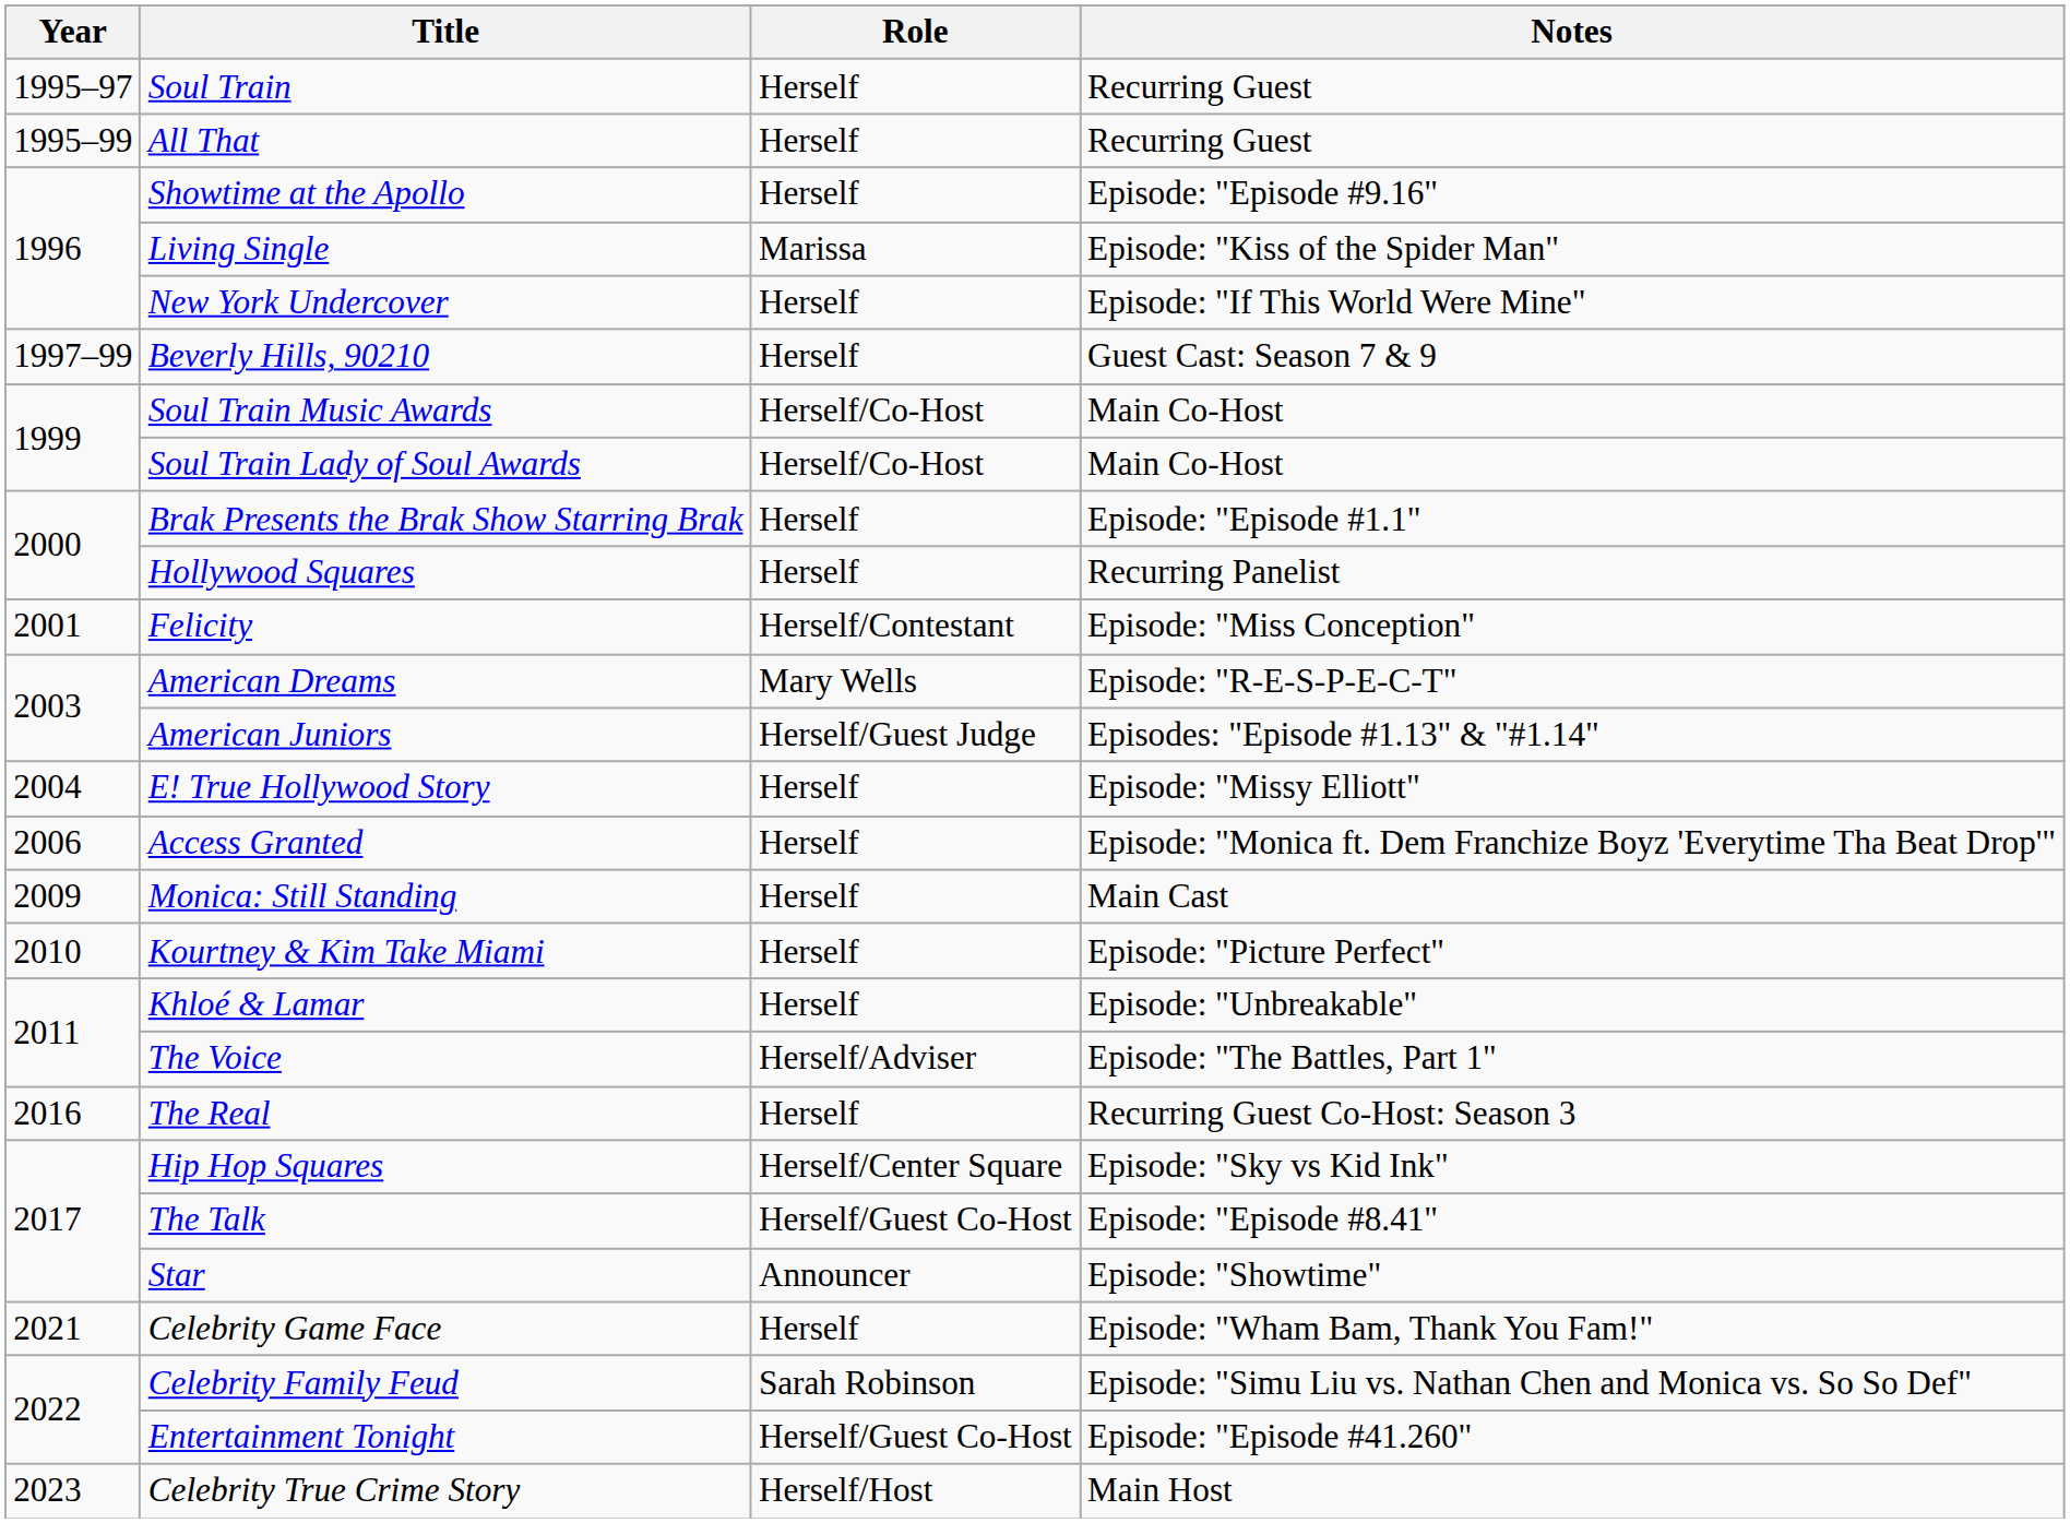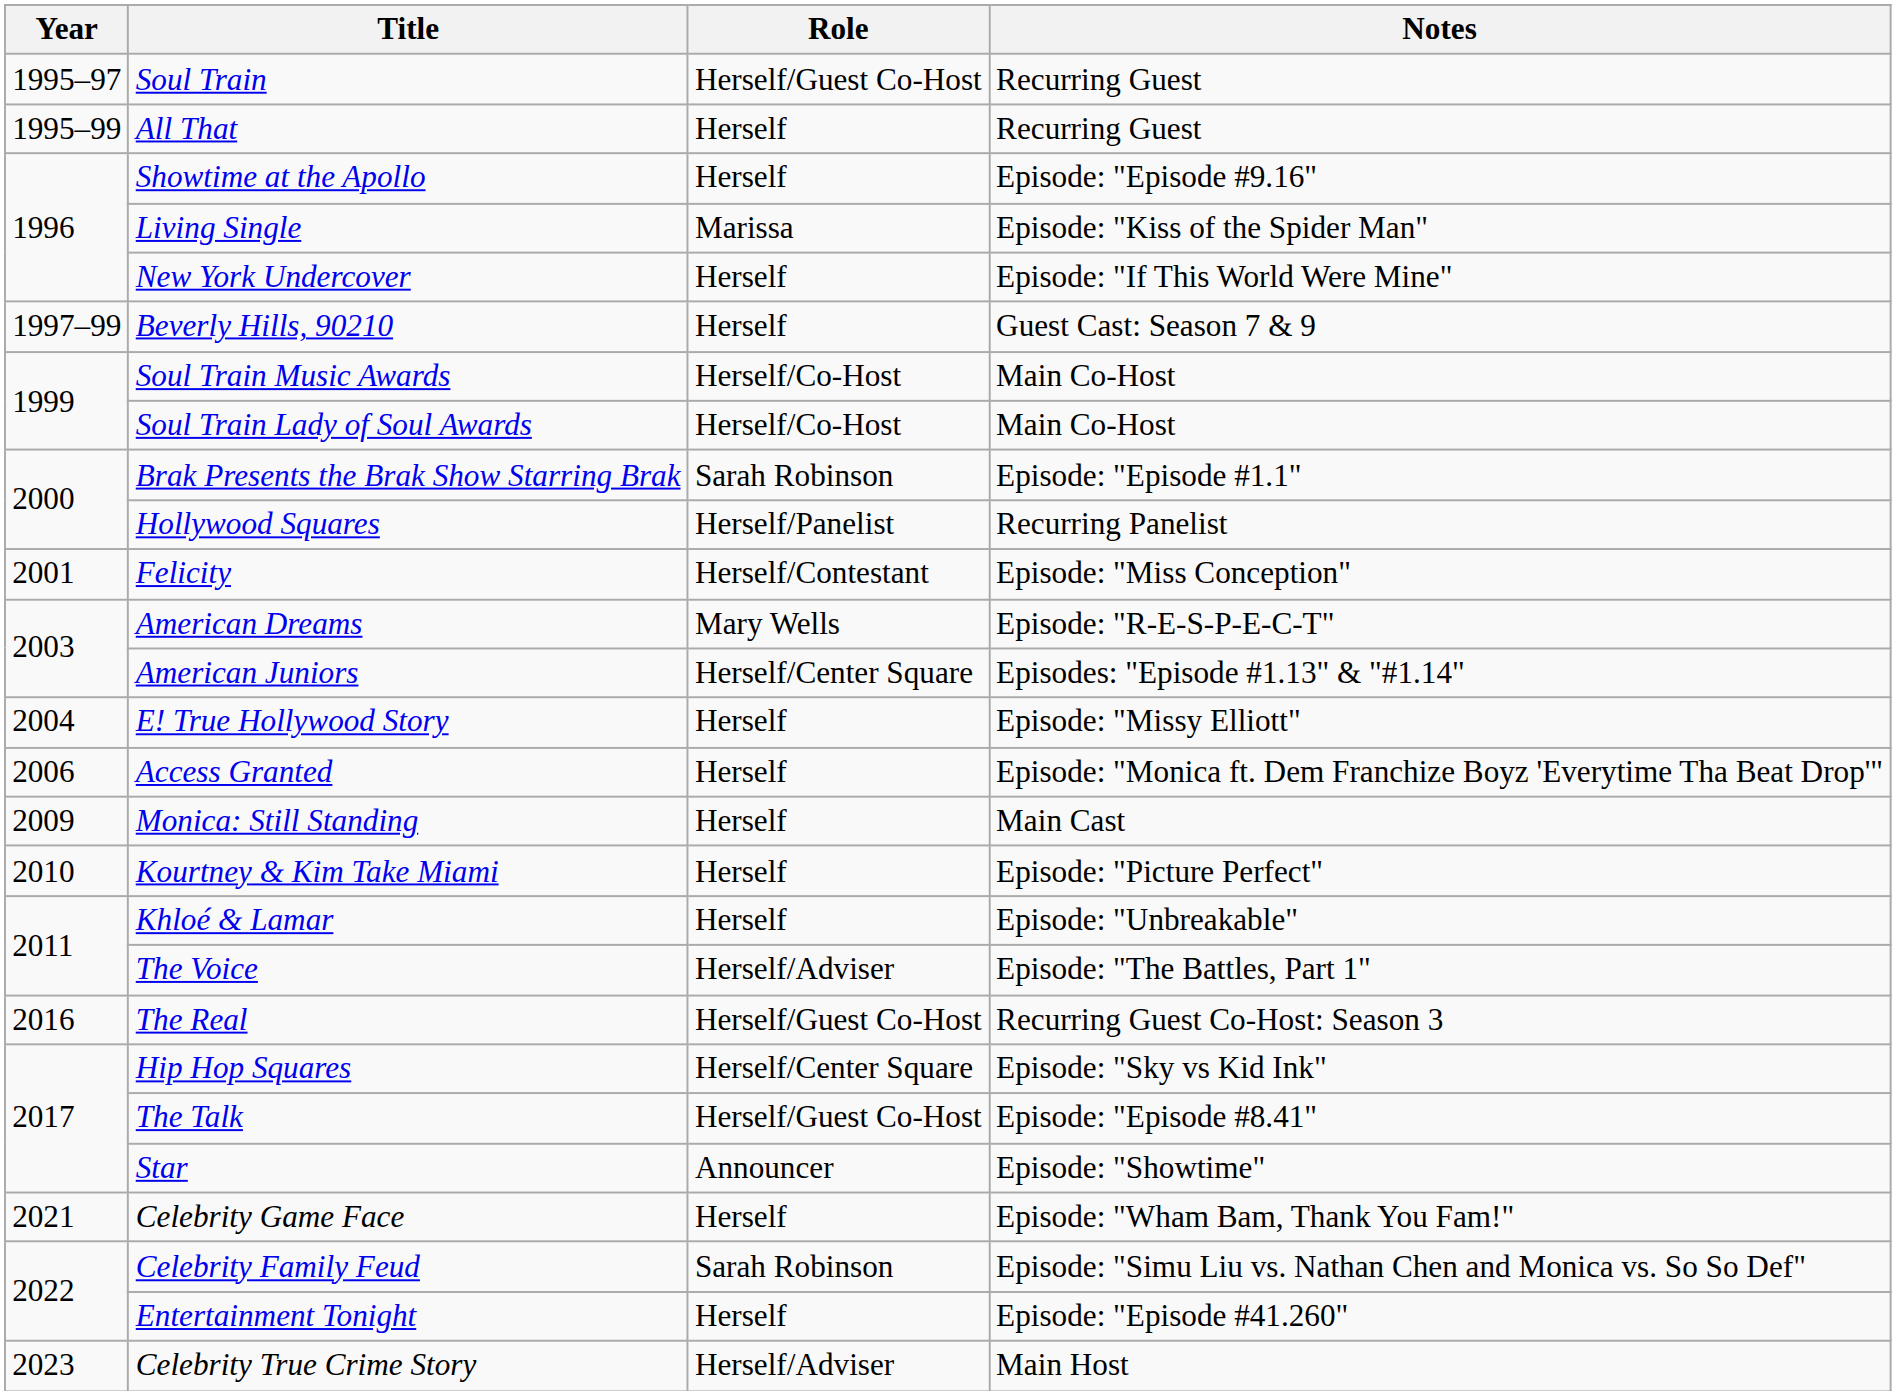 <table class="wikitable plainrowheaders sortable" style="margin-right: 0;">
 <tr>
 <th>Year</th>
 <th>Title</th>
 <th>Role</th>
 <th>Notes</th>
 </tr>
 <tr>
 <td>1995–97</td>
 <td><em><a href='#'>Soul Train</a></em></td>
-<td>Herself</td>
+<td>Herself/Guest Co-Host</td>
 <td>Recurring Guest</td>
 </tr>
 <tr>
 <td>1995–99</td>
 <td><em><a href='#'>All That</a></em></td>
 <td>Herself</td>
 <td>Recurring Guest</td>
 </tr>
 <tr>
 <td rowspan=3>1996</td>
 <td><em><a href='#'>Showtime at the Apollo</a></em></td>
 <td>Herself</td>
 <td>Episode: "Episode #9.16"</td>
 </tr>
 <tr>
 <td><em><a href='#'>Living Single</a></em></td>
 <td>Marissa</td>
 <td>Episode: "Kiss of the Spider Man"</td>
 </tr>
 <tr>
 <td><em><a href='#'>New York Undercover</a></em></td>
 <td>Herself</td>
 <td>Episode: "If This World Were Mine"</td>
 </tr>
 <tr>
 <td>1997–99</td>
 <td><em><a href='#'>Beverly Hills, 90210</a></em></td>
 <td>Herself</td>
 <td>Guest Cast: Season 7 & 9</td>
 </tr>
 <tr>
 <td rowspan=2>1999</td>
 <td><em><a href='#'>Soul Train Music Awards</a></em></td>
 <td>Herself/Co-Host</td>
 <td>Main Co-Host</td>
 </tr>
 <tr>
 <td><em><a href='#'>Soul Train Lady of Soul Awards</a></em></td>
 <td>Herself/Co-Host</td>
 <td>Main Co-Host</td>
 </tr>
 <tr>
 <td rowspan=2>2000</td>
 <td><em><a href='#'>Brak Presents the Brak Show Starring Brak</a></em></td>
-<td>Herself</td>
+<td>Sarah Robinson</td>
 <td>Episode: "Episode #1.1"</td>
 </tr>
 <tr>
 <td><em><a href='#'>Hollywood Squares</a></em></td>
-<td>Herself</td>
+<td>Herself/Panelist</td>
 <td>Recurring Panelist</td>
 </tr>
 <tr>
 <td>2001</td>
 <td><em><a href='#'>Felicity</a></em></td>
 <td>Herself/Contestant</td>
 <td>Episode: "Miss Conception"</td>
 </tr>
 <tr>
 <td rowspan="2">2003</td>
 <td><em><a href='#'>American Dreams</a></em></td>
 <td>Mary Wells</td>
 <td>Episode: "R-E-S-P-E-C-T"</td>
 </tr>
 <tr>
 <td><em><a href='#'>American Juniors</a></em></td>
-<td>Herself/Guest Judge</td>
+<td>Herself/Center Square</td>
 <td>Episodes: "Episode #1.13" & "#1.14"</td>
 </tr>
 <tr>
 <td>2004</td>
 <td><em><a href='#'>E! True Hollywood Story</a></em></td>
 <td>Herself</td>
 <td>Episode: "Missy Elliott"</td>
 </tr>
 <tr>
 <td>2006</td>
 <td><em><a href='#'>Access Granted</a></em></td>
 <td>Herself</td>
 <td>Episode: "Monica ft. Dem Franchize Boyz 'Everytime Tha Beat Drop'"</td>
 </tr>
 <tr>
 <td>2009</td>
 <td><em><a href='#'>Monica: Still Standing</a></em></td>
 <td>Herself</td>
 <td>Main Cast</td>
 </tr>
 <tr>
 <td>2010</td>
 <td><em><a href='#'>Kourtney & Kim Take Miami</a></em></td>
 <td>Herself</td>
 <td>Episode: "Picture Perfect"</td>
 </tr>
 <tr>
 <td rowspan="2">2011</td>
 <td><em><a href='#'>Khloé & Lamar</a></em></td>
 <td>Herself</td>
 <td>Episode: "Unbreakable"</td>
 </tr>
 <tr>
 <td><em><a href='#'>The Voice</a></em></td>
 <td>Herself/Adviser</td>
 <td>Episode: "The Battles, Part 1"</td>
 </tr>
 <tr>
 <td>2016</td>
 <td><em><a href='#'>The Real</a></em></td>
-<td>Herself</td>
+<td>Herself/Guest Co-Host</td>
 <td>Recurring Guest Co-Host: Season 3</td>
 </tr>
 <tr>
 <td rowspan="3">2017</td>
 <td><em><a href='#'>Hip Hop Squares</a></em></td>
 <td>Herself/Center Square</td>
 <td>Episode: "Sky vs Kid Ink"</td>
 </tr>
 <tr>
 <td><em><a href='#'>The Talk</a></em></td>
 <td>Herself/Guest Co-Host</td>
 <td>Episode: "Episode #8.41"</td>
 </tr>
 <tr>
 <td><em><a href='#'>Star</a></em></td>
 <td>Announcer</td>
 <td>Episode: "Showtime"</td>
 </tr>
 <tr>
 <td>2021</td>
 <td><em>Celebrity Game Face</em></td>
 <td>Herself</td>
 <td>Episode: "Wham Bam, Thank You Fam!"</td>
 </tr>
 <tr>
 <td rowspan="2">2022</td>
 <td><em><a href='#'>Celebrity Family Feud</a></em></td>
 <td>Sarah Robinson</td>
 <td>Episode: "Simu Liu vs. Nathan Chen and Monica vs. So So Def"</td>
 </tr>
 <tr>
 <td><em><a href='#'>Entertainment Tonight</a></em></td>
-<td>Herself/Guest Co-Host</td>
+<td>Herself</td>
 <td>Episode: "Episode #41.260"</td>
 </tr>
 <tr>
 <td>2023</td>
 <td><em>Celebrity True Crime Story</em></td>
-<td>Herself/Host</td>
+<td>Herself/Adviser</td>
 <td>Main Host</td>
 </tr>
 </table>
